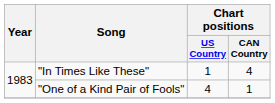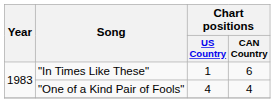 <table class="wikitable" style="text-align:center;">
 <tr>
 <th rowspan="2">Year</th>
 <th rowspan="2">Song</th>
 <th colspan="2">Chart positions</th>
 </tr>
 <tr style="font-size:smaller;">
 <th width="50"><a href='#'>US Country</a></th>
 <th width="50">CAN Country</th>
 </tr>
 <tr>
 <td rowspan="2">1983</td>
 <td align="left">"In Times Like These"</td>
 <td>1</td>
-<td>4</td>
+<td>6</td>
 </tr>
 <tr>
 <td align="left">"One of a Kind Pair of Fools"</td>
 <td>4</td>
-<td>1</td>
+<td>4</td>
 </tr>
 <tr>
 </tr>
 </table>
